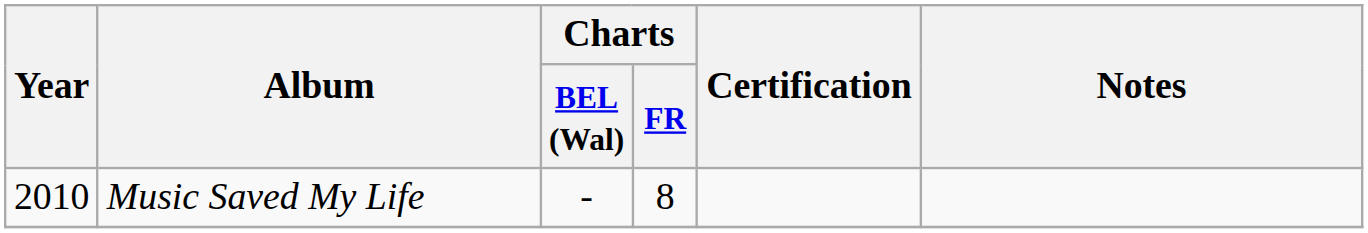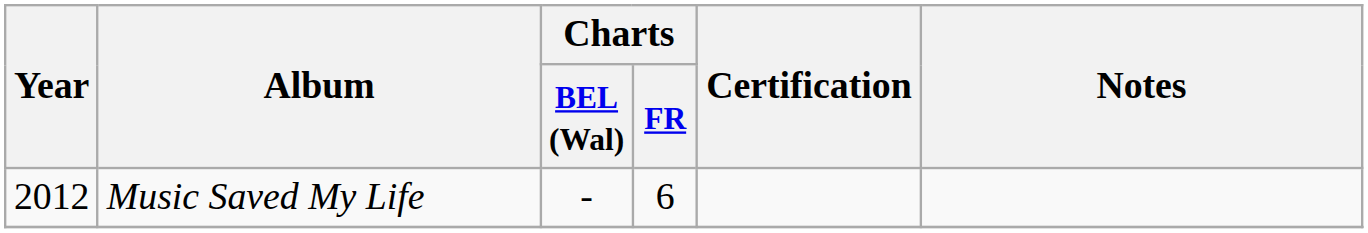 <table class="wikitable">
 <tr>
 <th align="center" rowspan="2" width="10">Year</th>
 <th align="center" rowspan="2" width="180">Album</th>
 <th align="center" colspan="2">Charts</th>
 <th align="center" rowspan="2" width="50">Certification</th>
 <th align="center" rowspan="2" width="180">Notes</th>
 </tr>
 <tr>
 <th width="20"><small><a href='#'>BEL</a></small><br><small>(Wal)</small></th>
 <th width="20"><small><a href='#'>FR</a></small><br></th>
 </tr>
 <tr>
-<td align="center">2010</td>
+<td align="center">2012</td>
 <td><em>Music Saved My Life</em></td>
 <td align="center">-</td>
-<td align="center">8</td>
+<td align="center">6</td>
 <td align="center"></td>
 <td></td>
 </tr>
 <tr>
 </tr>
 </table>
